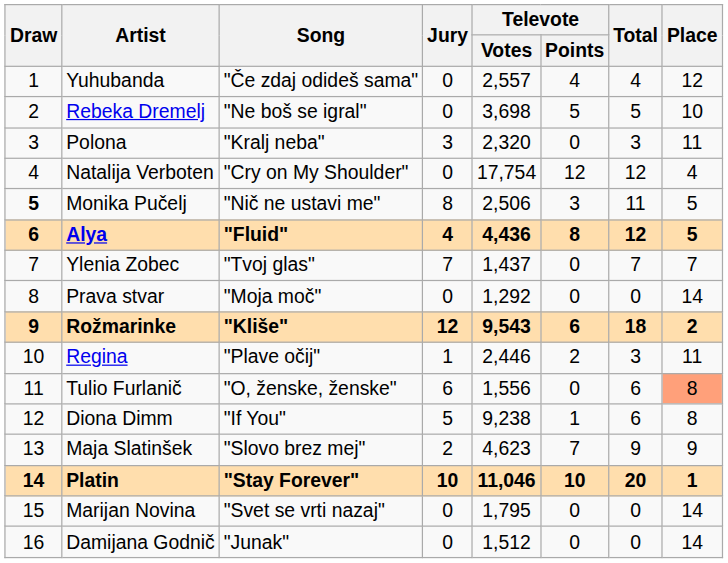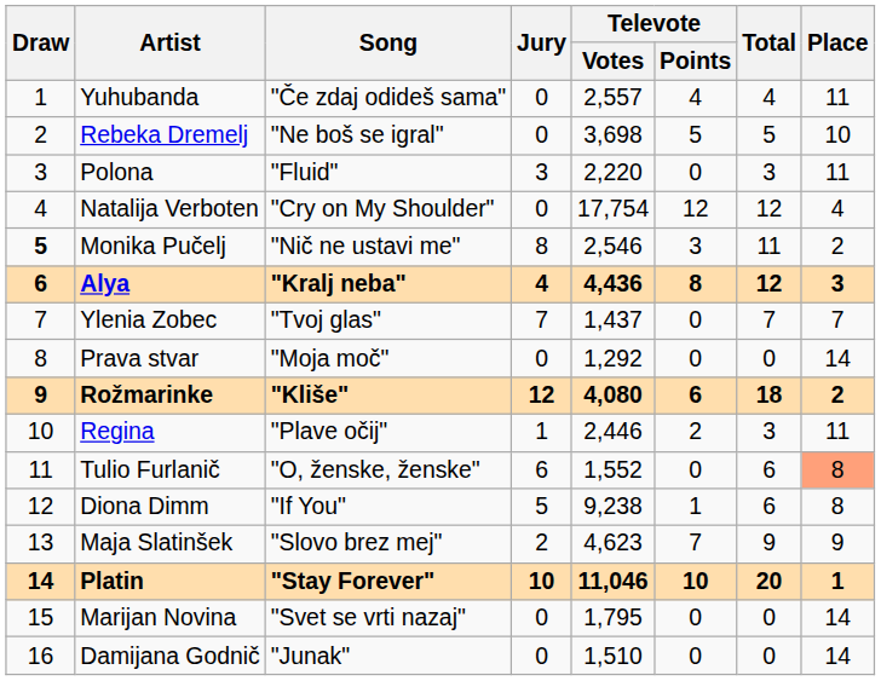 <table class="sortable wikitable" style="margin: 1em auto 1em auto; text-align:center">
 <tr>
 <th rowspan="2">Draw</th>
 <th rowspan="2">Artist</th>
 <th rowspan="2">Song</th>
 <th rowspan="2">Jury</th>
 <th colspan="2">Televote</th>
 <th rowspan="2">Total</th>
 <th rowspan="2">Place</th>
 </tr>
 <tr>
 <th>Votes</th>
 <th>Points</th>
 </tr>
 <tr>
 <td>1</td>
 <td align="left">Yuhubanda</td>
 <td align="left">"Če zdaj odideš sama"</td>
 <td>0</td>
 <td>2,557</td>
 <td>4</td>
 <td>4</td>
-<td>12</td>
+<td>11</td>
 </tr>
 <tr>
 <td>2</td>
 <td align="left"><a href='#'>Rebeka Dremelj</a></td>
 <td align="left">"Ne boš se igral"</td>
 <td>0</td>
 <td>3,698</td>
 <td>5</td>
 <td>5</td>
 <td>10</td>
 </tr>
 <tr>
 <td>3</td>
 <td align="left">Polona</td>
-<td align="left">"Kralj neba"</td>
+<td align="left">"Fluid"</td>
 <td>3</td>
-<td>2,320</td>
+<td>2,220</td>
 <td>0</td>
 <td>3</td>
 <td>11</td>
 </tr>
 <tr>
 <td>4</td>
 <td align="left">Natalija Verboten</td>
 <td align="left">"Cry on My Shoulder"</td>
 <td>0</td>
 <td>17,754</td>
 <td>12</td>
 <td>12</td>
 <td>4</td>
 </tr>
 <tr>
 <td><strong>5</strong></td>
 <td align="left">Monika Pučelj</td>
 <td align="left">"Nič ne ustavi me"</td>
 <td>8</td>
-<td>2,506</td>
+<td>2,546</td>
 <td>3</td>
 <td>11</td>
-<td>5</td>
+<td>2</td>
 </tr>
 <tr style="font-weight:bold; background:navajowhite;">
 <td>6</td>
 <td align="left"><a href='#'>Alya</a></td>
-<td align="left">"Fluid"</td>
+<td align="left">"Kralj neba"</td>
 <td>4</td>
 <td>4,436</td>
 <td>8</td>
 <td>12</td>
-<td>5</td>
+<td>3</td>
 </tr>
 <tr>
 <td>7</td>
 <td align="left">Ylenia Zobec</td>
 <td align="left">"Tvoj glas"</td>
 <td>7</td>
 <td>1,437</td>
 <td>0</td>
 <td>7</td>
 <td>7</td>
 </tr>
 <tr>
 <td>8</td>
 <td align="left">Prava stvar</td>
 <td align="left">"Moja moč"</td>
 <td>0</td>
 <td>1,292</td>
 <td>0</td>
 <td>0</td>
 <td>14</td>
 </tr>
 <tr style="font-weight:bold; background:navajowhite;">
 <td>9</td>
 <td align="left">Rožmarinke</td>
 <td align="left">"Kliše"</td>
 <td>12</td>
-<td>9,543</td>
+<td>4,080</td>
 <td>6</td>
 <td>18</td>
 <td>2</td>
 </tr>
 <tr>
 <td>10</td>
 <td align="left"><a href='#'>Regina</a></td>
 <td align="left">"Plave očij"</td>
 <td>1</td>
 <td>2,446</td>
 <td>2</td>
 <td>3</td>
 <td>11</td>
 </tr>
 <tr>
 <td>11</td>
 <td align="left">Tulio Furlanič</td>
 <td align="left">"O, ženske, ženske"</td>
 <td>6</td>
-<td>1,556</td>
+<td>1,552</td>
 <td>0</td>
 <td>6</td>
 <td style="background: lightsalmon;">8</td>
 </tr>
 <tr>
 <td>12</td>
 <td align="left">Diona Dimm</td>
 <td align="left">"If You"</td>
 <td>5</td>
 <td>9,238</td>
 <td>1</td>
 <td>6</td>
 <td>8</td>
 </tr>
 <tr>
 <td>13</td>
 <td align="left">Maja Slatinšek</td>
 <td align="left">"Slovo brez mej"</td>
 <td>2</td>
 <td>4,623</td>
 <td>7</td>
 <td>9</td>
 <td>9</td>
 </tr>
 <tr style="font-weight:bold; background:navajowhite;">
 <td>14</td>
 <td align="left">Platin</td>
 <td align="left">"Stay Forever"</td>
 <td>10</td>
 <td>11,046</td>
 <td>10</td>
 <td>20</td>
 <td>1</td>
 </tr>
 <tr>
 <td>15</td>
 <td align="left">Marijan Novina</td>
 <td align="left">"Svet se vrti nazaj"</td>
 <td>0</td>
 <td>1,795</td>
 <td>0</td>
 <td>0</td>
 <td>14</td>
 </tr>
 <tr>
 <td>16</td>
 <td align="left">Damijana Godnič</td>
 <td align="left">"Junak"</td>
 <td>0</td>
-<td>1,512</td>
+<td>1,510</td>
 <td>0</td>
 <td>0</td>
 <td>14</td>
 </tr>
 </table>
